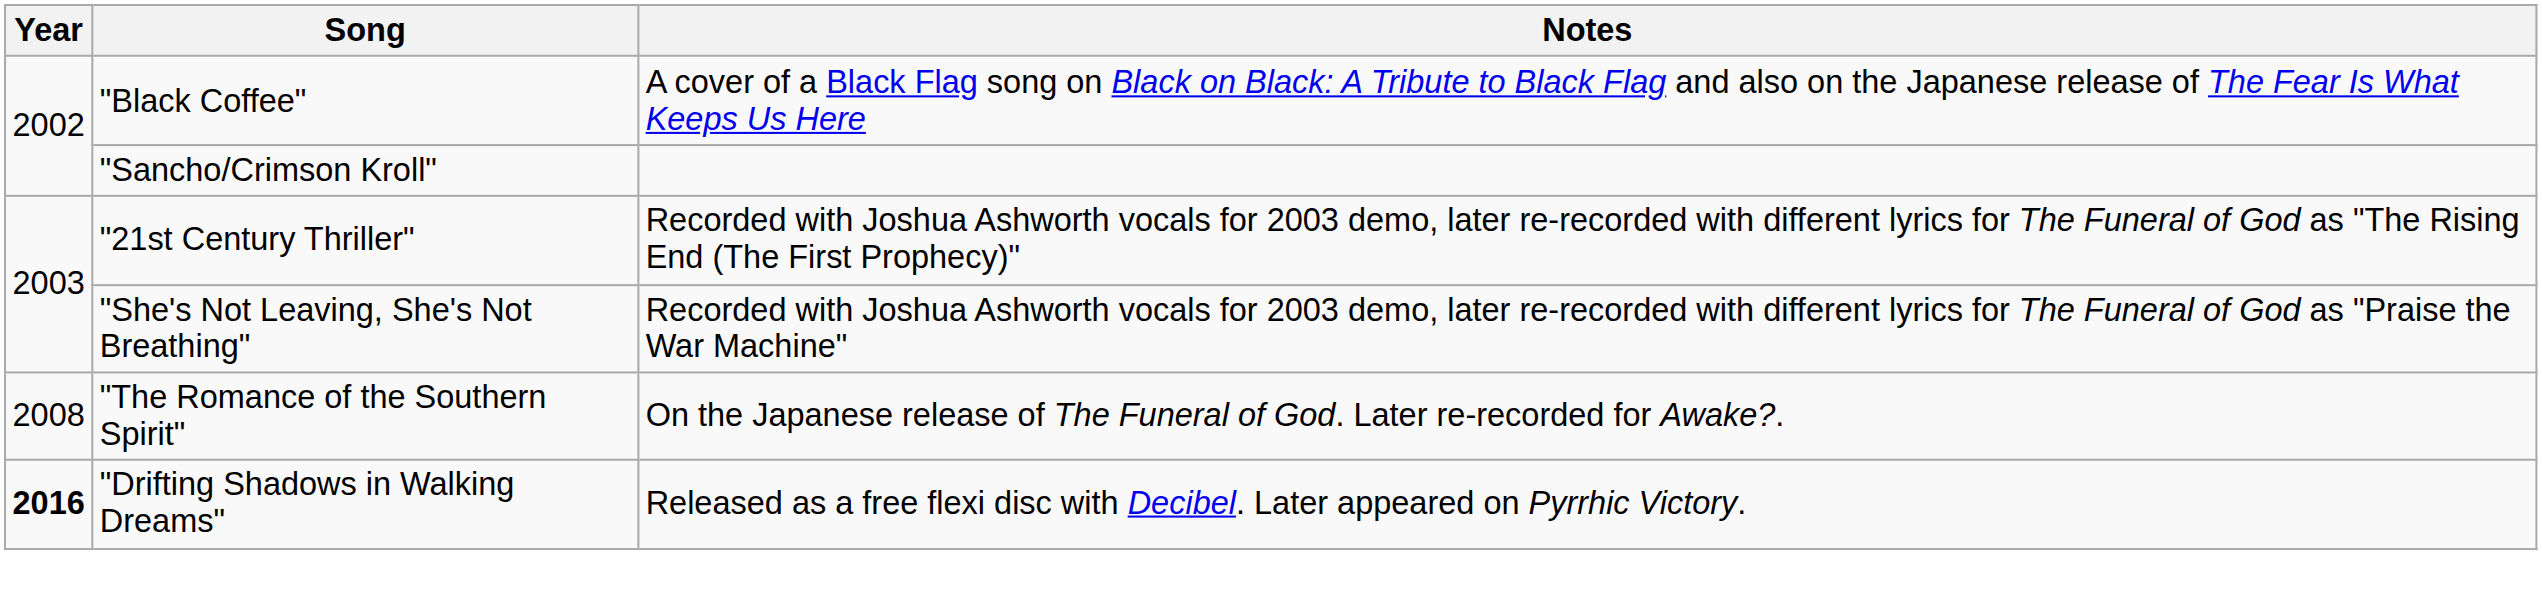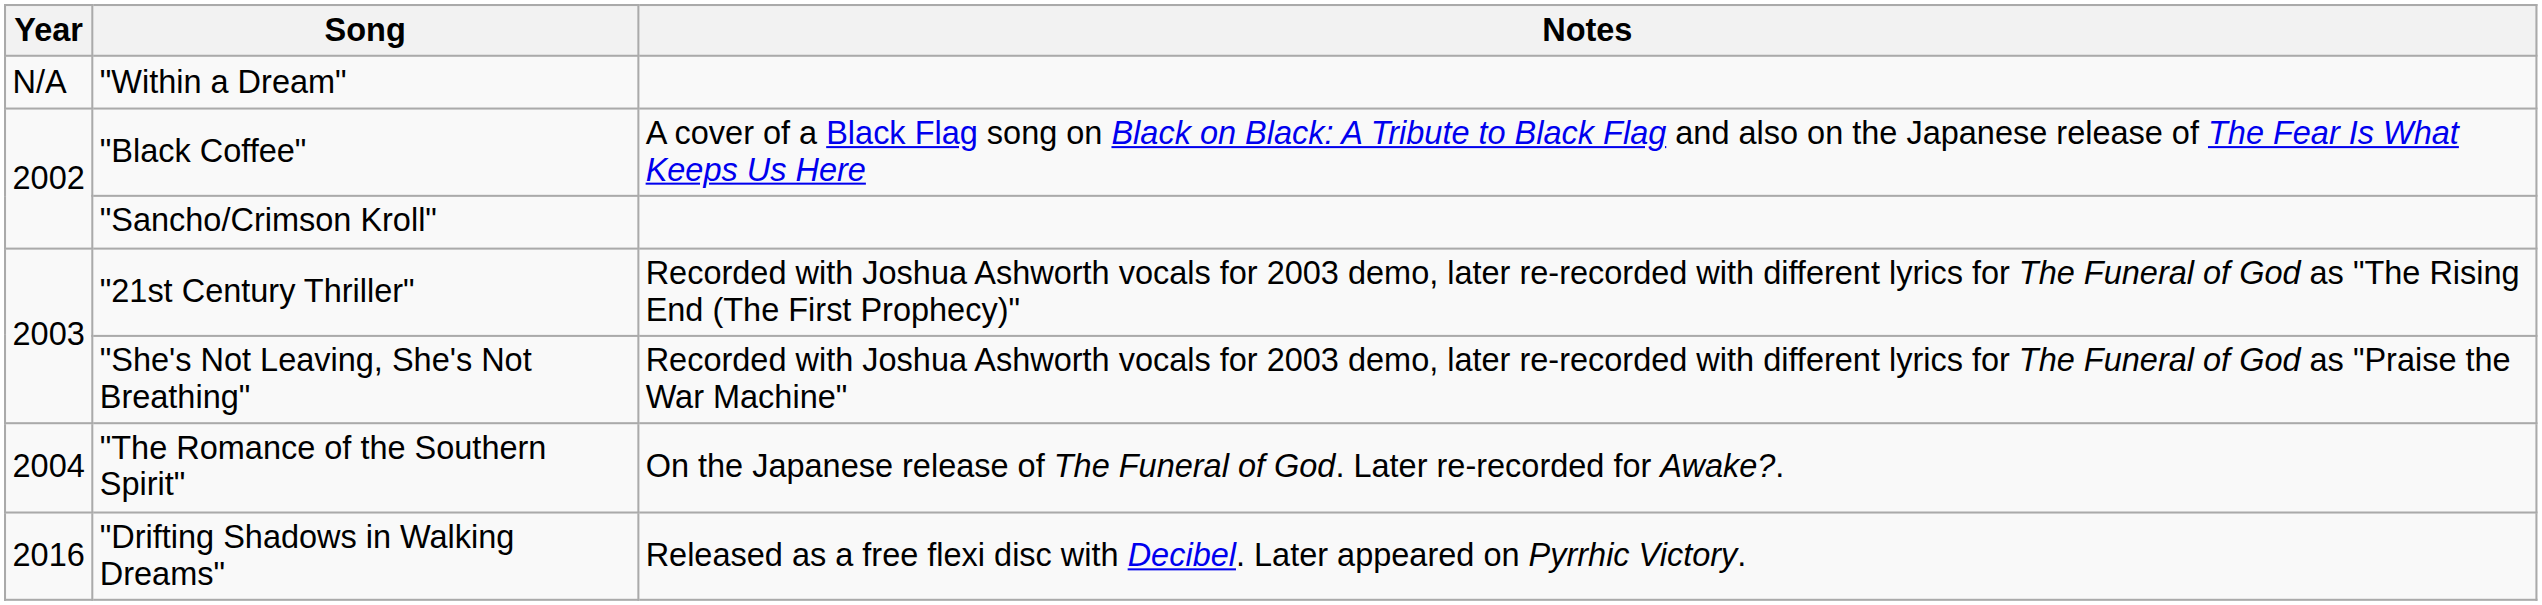 <table class=wikitable>
 <tr>
 <th>Year</th>
 <th>Song</th>
 <th>Notes</th>
+</tr>
+<tr>
+<td>N/A</td>
+<td>"Within a Dream"</td>
+<td></td>
 </tr>
 <tr>
 <td rowspan="2">2002</td>
 <td>"Black Coffee"</td>
 <td>A cover of a <a href='#'>Black Flag</a> song on <em><a href='#'>Black on Black: A Tribute to Black Flag</a></em> and also on the Japanese release of <em><a href='#'>The Fear Is What Keeps Us Here</a></em></td>
 </tr>
 <tr>
 <td>"Sancho/Crimson Kroll"</td>
 <td></td>
 </tr>
 <tr>
 <td rowspan="2">2003</td>
 <td>"21st Century Thriller"</td>
 <td>Recorded with Joshua Ashworth vocals for 2003 demo, later re-recorded with different lyrics for <em>The Funeral of God</em> as "The Rising End (The First Prophecy)"</td>
 </tr>
 <tr>
 <td>"She's Not Leaving, She's Not Breathing"</td>
 <td>Recorded with Joshua Ashworth vocals for 2003 demo, later re-recorded with different lyrics for <em>The Funeral of God</em> as "Praise the War Machine"</td>
 </tr>
 <tr>
-<td>2008</td>
+<td>2004</td>
 <td>"The Romance of the Southern Spirit"</td>
 <td>On the Japanese release of <em>The Funeral of God</em>. Later re-recorded for <em>Awake?</em>.</td>
 </tr>
 <tr>
-<td><strong>2016</strong></td>
+<td>2016</td>
 <td>"Drifting Shadows in Walking Dreams"</td>
 <td>Released as a free flexi disc with <em><a href='#'>Decibel</a></em>. Later appeared on <em>Pyrrhic Victory</em>.</td>
 </tr>
 </table>
